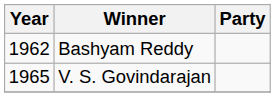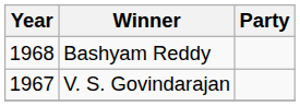 <table class="wikitable sortable">
 <tr>
 <th>Year</th>
 <th>Winner</th>
 <th colspan="2">Party</th>
 </tr>
 <tr>
-<td>1962</td>
+<td>1968</td>
 <td>Bashyam Reddy</td>
 <td></td>
 </tr>
 <tr>
-<td>1965</td>
+<td>1967</td>
 <td>V. S. Govindarajan</td>
 <td></td>
 </tr>
 <tr>
 </tr>
 </table>
